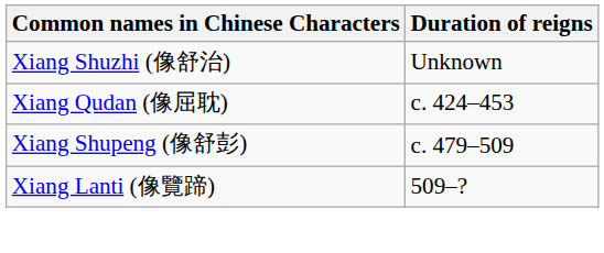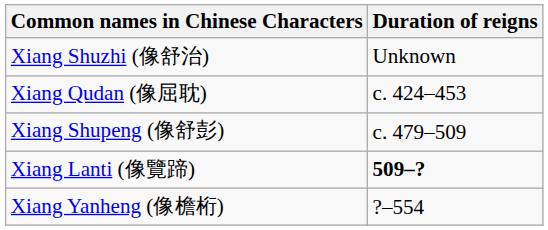 <table class="wikitable" style="margin-left: auto; margin-right: auto; border: none;">
 <tr>
 <th>Common names in Chinese Characters</th>
 <th>Duration of reigns</th>
 </tr>
 <tr>
 <td><a href='#'>Xiang Shuzhi</a> (像舒治)</td>
 <td>Unknown</td>
 </tr>
 <tr>
 <td><a href='#'>Xiang Qudan</a> (像屈耽)</td>
 <td>c. 424–453</td>
 </tr>
 <tr>
 <td><a href='#'>Xiang Shupeng</a> (像舒彭)</td>
 <td>c. 479–509</td>
 </tr>
 <tr>
 <td><a href='#'>Xiang Lanti</a> (像覽蹄)</td>
-<td>509–?</td>
+<td><strong>509–?</strong></td>
+</tr>
+<tr>
+<td><a href='#'>Xiang Yanheng</a> (像檐桁)</td>
+<td>?–554</td>
 </tr>
 </table>
